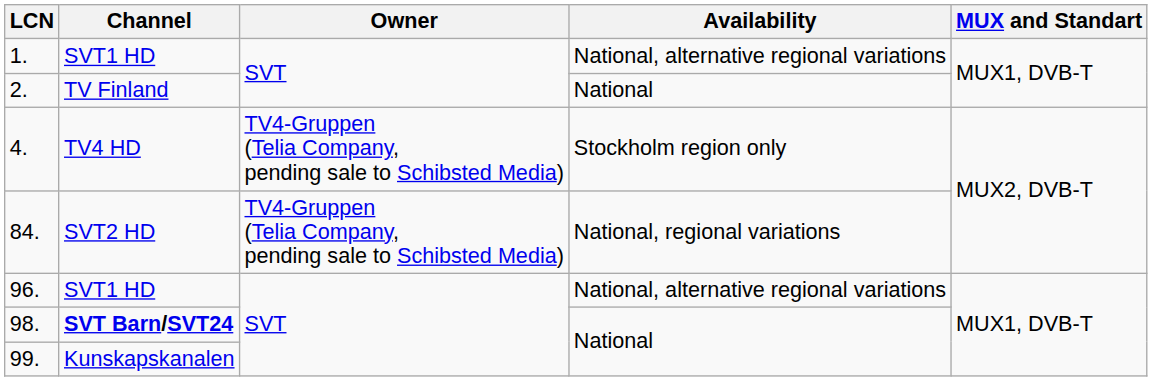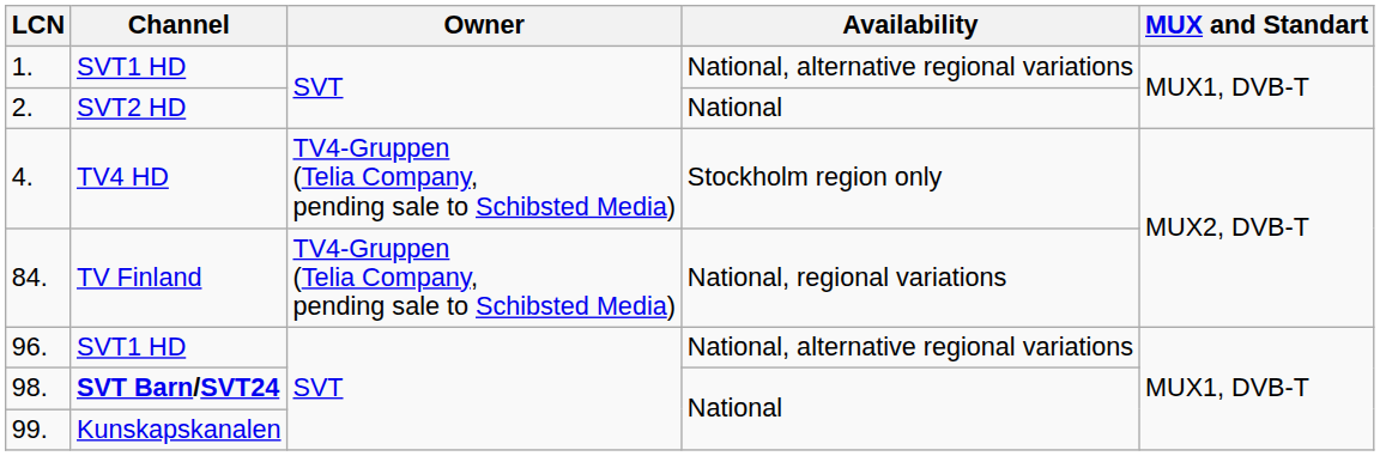 <table class="sortable wikitable">
 <tr>
 <th>LCN<br></th>
 <th>Channel<br></th>
 <th>Owner<br></th>
 <th>Availability<br></th>
 <th><a href='#'>MUX</a> and Standart</th>
 </tr>
 <tr>
 <td>1.</td>
 <td><a href='#'>SVT1 HD</a></td>
 <td rowspan="2"><a href='#'>SVT</a></td>
 <td>National, alternative regional variations</td>
 <td rowspan="2">MUX1, DVB-T</td>
 </tr>
 <tr>
 <td>2.</td>
-<td><a href='#'>TV Finland</a></td>
+<td><a href='#'>SVT2 HD</a></td>
 <td>National</td>
 </tr>
 <tr>
 <td>4.</td>
 <td><a href='#'>TV4 HD</a></td>
 <td><a href='#'>TV4-Gruppen</a><br>(<a href='#'>Telia Company</a>,<br>pending sale to <a href='#'>Schibsted Media</a>)</td>
 <td>Stockholm region only</td>
 <td rowspan="2">MUX2, DVB-T</td>
 </tr>
 <tr>
 <td>84.</td>
-<td><a href='#'>SVT2 HD</a></td>
+<td><a href='#'>TV Finland</a></td>
 <td><a href='#'>TV4-Gruppen</a><br>(<a href='#'>Telia Company</a>,<br>pending sale to <a href='#'>Schibsted Media</a>)</td>
 <td>National, regional variations</td>
 </tr>
 <tr>
 <td>96.</td>
 <td><a href='#'>SVT1 HD</a></td>
 <td rowspan="3"><a href='#'>SVT</a></td>
 <td>National, alternative regional variations</td>
 <td rowspan="3">MUX1, DVB-T</td>
 </tr>
 <tr>
 <td>98.</td>
 <td><strong><a href='#'>SVT Barn</a>/<a href='#'>SVT24</a></strong></td>
 <td rowspan="2">National</td>
 </tr>
 <tr>
 <td>99.</td>
 <td><a href='#'>Kunskapskanalen</a></td>
 </tr>
 </table>
